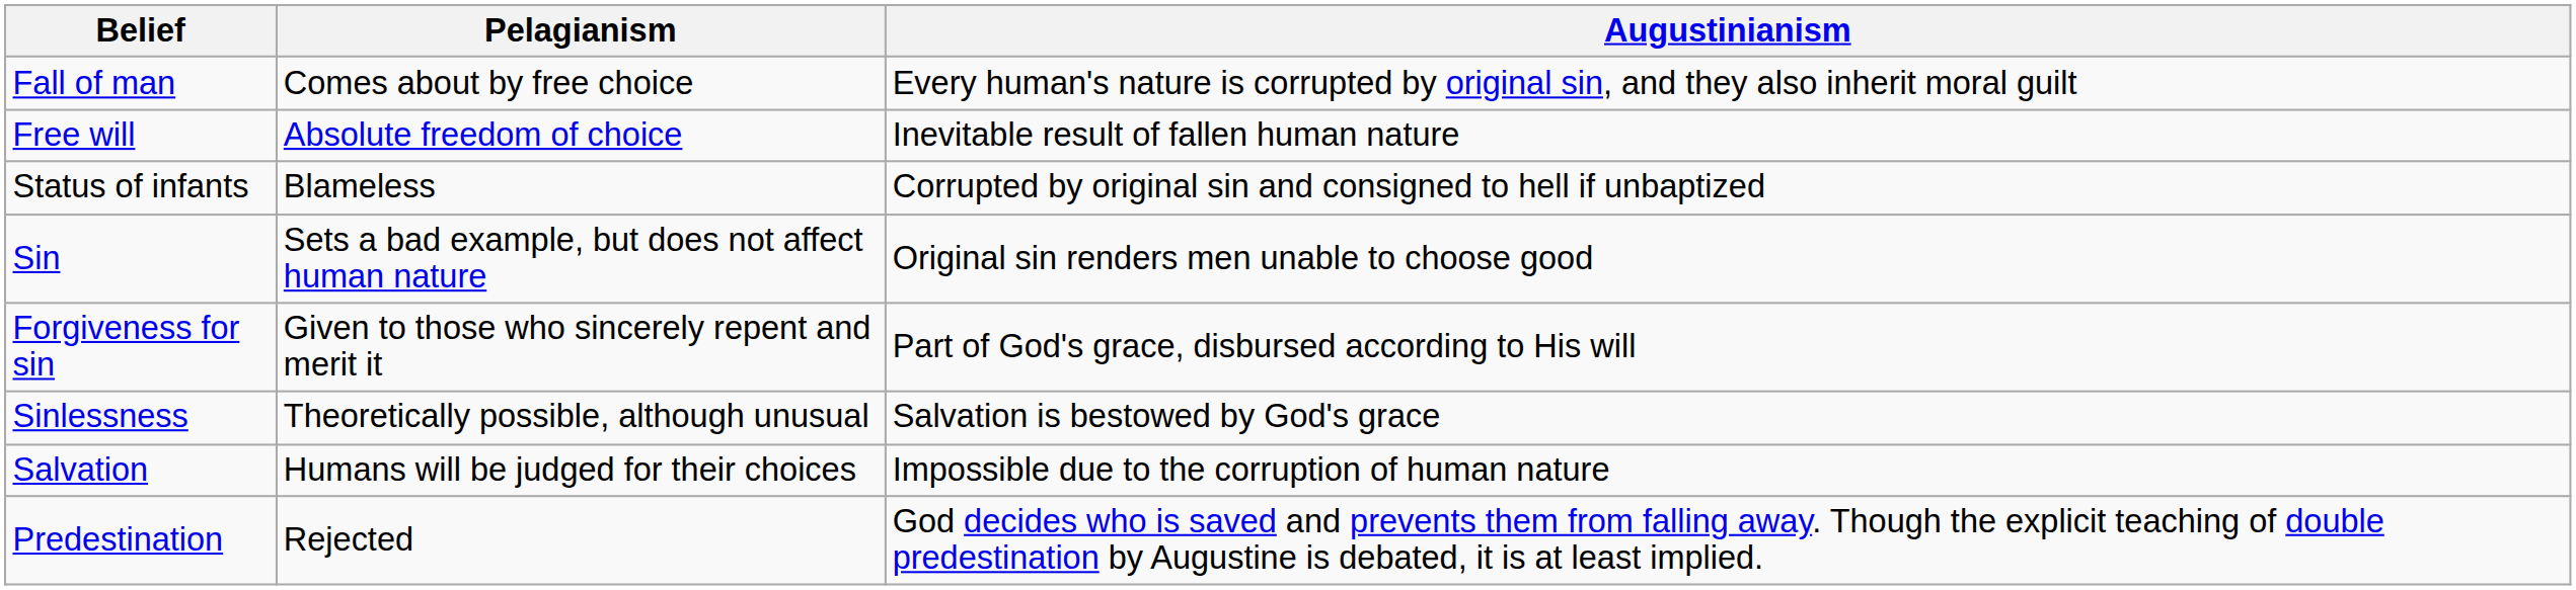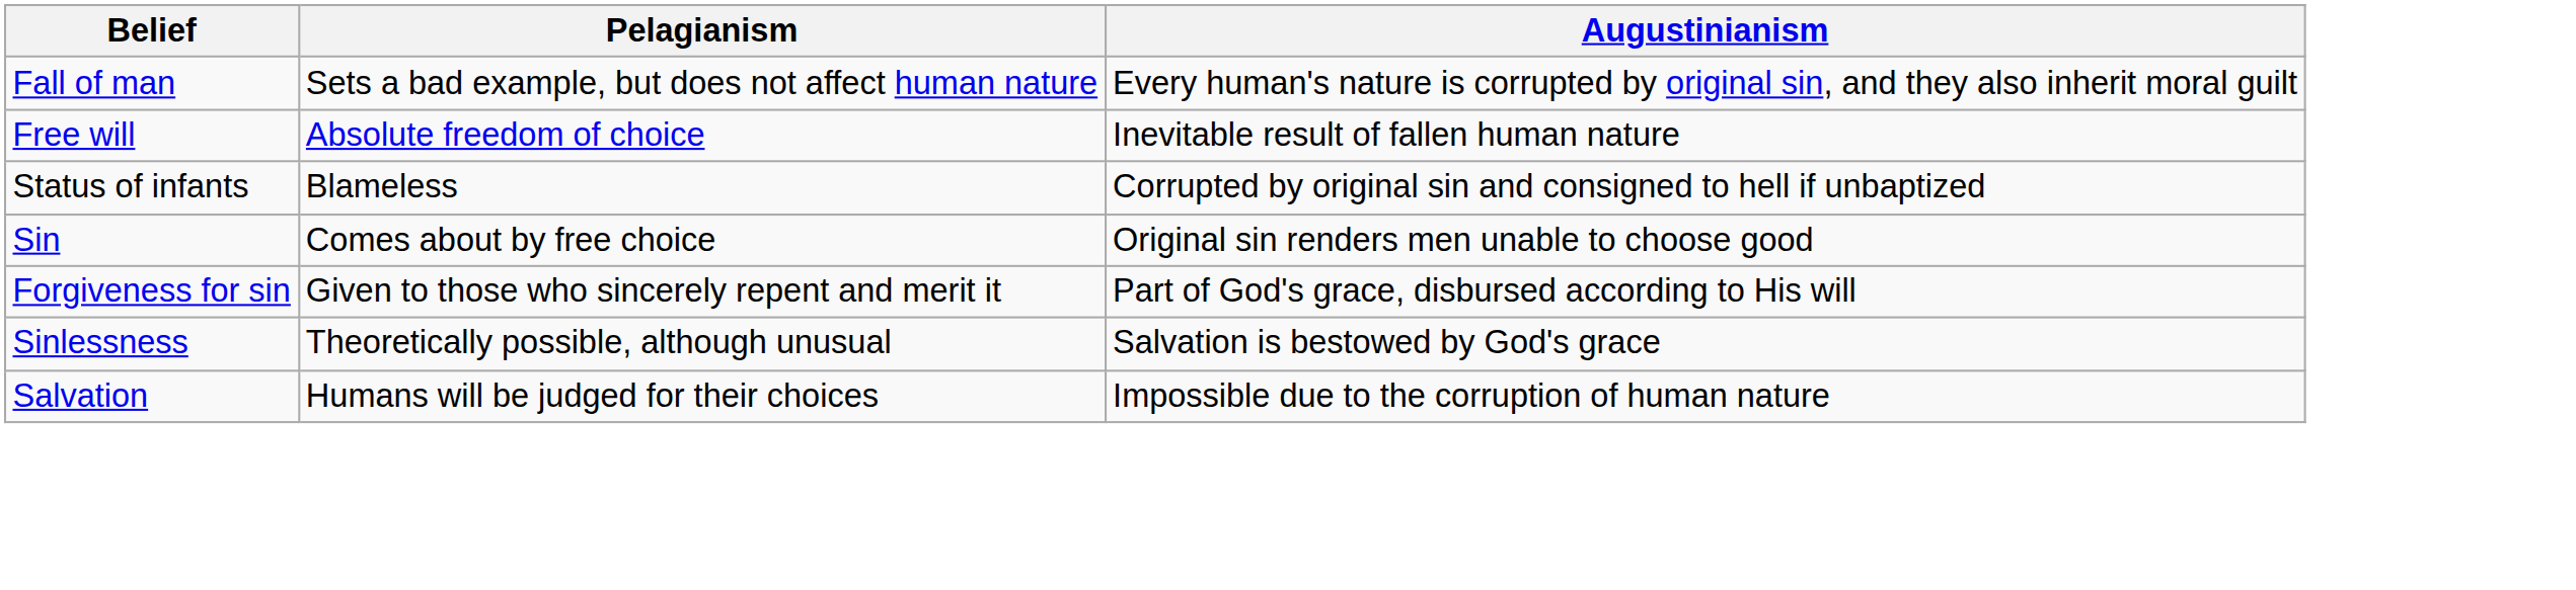 <table class="wikitable">
 <tr>
 <th>Belief</th>
 <th>Pelagianism</th>
 <th><a href='#'>Augustinianism</a></th>
 </tr>
 <tr>
 <td><a href='#'>Fall of man</a></td>
-<td>Comes about by free choice</td>
+<td>Sets a bad example, but does not affect <a href='#'>human nature</a></td>
 <td>Every human's nature is corrupted by <a href='#'>original sin</a>, and they also inherit moral guilt</td>
 </tr>
 <tr>
 <td><a href='#'>Free will</a></td>
 <td><a href='#'>Absolute freedom of choice</a></td>
 <td>Inevitable result of fallen human nature</td>
 </tr>
 <tr>
 <td>Status of infants</td>
 <td>Blameless</td>
 <td>Corrupted by original sin and consigned to hell if unbaptized</td>
 </tr>
 <tr>
 <td><a href='#'>Sin</a></td>
-<td>Sets a bad example, but does not affect <a href='#'>human nature</a></td>
+<td>Comes about by free choice</td>
 <td>Original sin renders men unable to choose good</td>
 </tr>
 <tr>
 <td><a href='#'>Forgiveness for sin</a></td>
 <td>Given to those who sincerely repent and merit it</td>
 <td>Part of God's grace, disbursed according to His will</td>
 </tr>
 <tr>
 <td><a href='#'>Sinlessness</a></td>
 <td>Theoretically possible, although unusual</td>
 <td>Salvation is bestowed by God's grace</td>
 </tr>
 <tr>
 <td><a href='#'>Salvation</a></td>
 <td>Humans will be judged for their choices</td>
 <td>Impossible due to the corruption of human nature</td>
 </tr>
-<tr>
-<td><a href='#'>Predestination</a></td>
-<td>Rejected</td>
-<td>God <a href='#'>decides who is saved</a> and <a href='#'>prevents them from falling away</a>. Though the explicit teaching of <a href='#'>double predestination</a> by Augustine is debated, it is at least implied.</td>
-</tr>
 </table>
